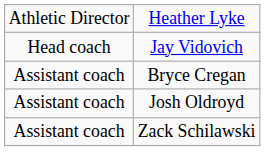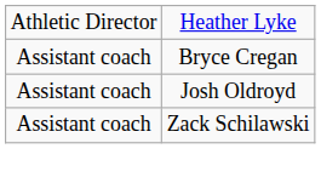 <table class="wikitable" style="text-align: center;">
 <tr>
 <td>Athletic Director</td>
 <td><a href='#'>Heather Lyke</a></td>
-</tr>
-<tr>
-<td>Head coach</td>
-<td><a href='#'>Jay Vidovich</a></td>
 </tr>
 <tr>
 <td>Assistant coach</td>
 <td>Bryce Cregan</td>
 </tr>
 <tr>
 <td>Assistant coach</td>
 <td>Josh Oldroyd</td>
 </tr>
 <tr>
 <td>Assistant coach</td>
 <td>Zack Schilawski</td>
 </tr>
 </table>
